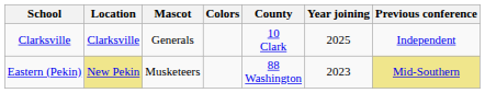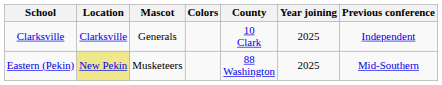 <table class="wikitable" style="text-align:center;">
 <tr>
 <th>School</th>
 <th>Location</th>
 <th>Mascot</th>
 <th>Colors</th>
 <th>County</th>
 <th>Year joining</th>
 <th>Previous conference</th>
 </tr>
 <tr>
 <td><a href='#'>Clarksville</a></td>
 <td><a href='#'>Clarksville</a></td>
 <td>Generals</td>
 <td>  </td>
 <td><a href='#'>10 <br> Clark</a></td>
 <td>2025</td>
 <td><a href='#'>Independent</a></td>
 </tr>
 <tr>
 <td><a href='#'>Eastern (Pekin)</a></td>
 <td style="background: khaki;"><a href='#'>New Pekin</a></td>
 <td>Musketeers</td>
 <td>  </td>
 <td><a href='#'>88 <br> Washington</a></td>
-<td>2023</td>
-<td style="background: khaki;"><a href='#'>Mid-Southern</a></td>
+<td>2025</td>
+<td><a href='#'>Mid-Southern</a></td>
 </tr>
 </table>
